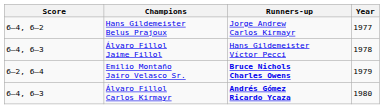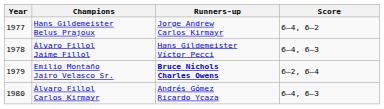 <table class="wikitable">
 <tr>
-<th style="width:160px" class="unsortable">Score</th>
+<th style="width:40px">Year</th>
 <th style="width:200px">Champions</th>
 <th style="width:200px">Runners-up</th>
-<th style="width:40px">Year</th>
+<th style="width:160px" class="unsortable">Score</th>
 </tr>
 <tr>
-<td>6–4, 6–2</td>
+<td>1977</td>
 <td> <a href='#'>Hans Gildemeister</a><br> <a href='#'>Belus Prajoux</a></td>
 <td> <a href='#'>Jorge Andrew</a><br> <a href='#'>Carlos Kirmayr</a></td>
-<td>1977</td>
+<td>6–4, 6–2</td>
 </tr>
 <tr>
-<td>6–4, 6–3</td>
+<td>1978</td>
 <td> <a href='#'>Álvaro Fillol</a><br> <a href='#'>Jaime Fillol</a></td>
 <td> <a href='#'>Hans Gildemeister</a><br> <a href='#'>Víctor Pecci</a></td>
-<td>1978</td>
+<td>6–4, 6–3</td>
 </tr>
 <tr>
-<td>6–2, 6–4</td>
+<td>1979</td>
 <td> <a href='#'>Emilio Montaño</a><br> <a href='#'>Jairo Velasco Sr.</a></td>
 <td><strong> <a href='#'>Bruce Nichols</a><br> <a href='#'>Charles Owens</a></strong></td>
-<td>1979</td>
+<td>6–2, 6–4</td>
 </tr>
 <tr>
+<td>1980</td>
+<td> <a href='#'>Álvaro Fillol</a><br> <a href='#'>Carlos Kirmayr</a></td>
+<td> <a href='#'>Andrés Gómez</a><br> <a href='#'>Ricardo Ycaza</a></td>
 <td>6–4, 6–3</td>
-<td> <a href='#'>Álvaro Fillol</a><br> <a href='#'>Carlos Kirmayr</a></td>
-<td><strong> <a href='#'>Andrés Gómez</a><br> <a href='#'>Ricardo Ycaza</a></strong></td>
-<td>1980</td>
 </tr>
 </table>
